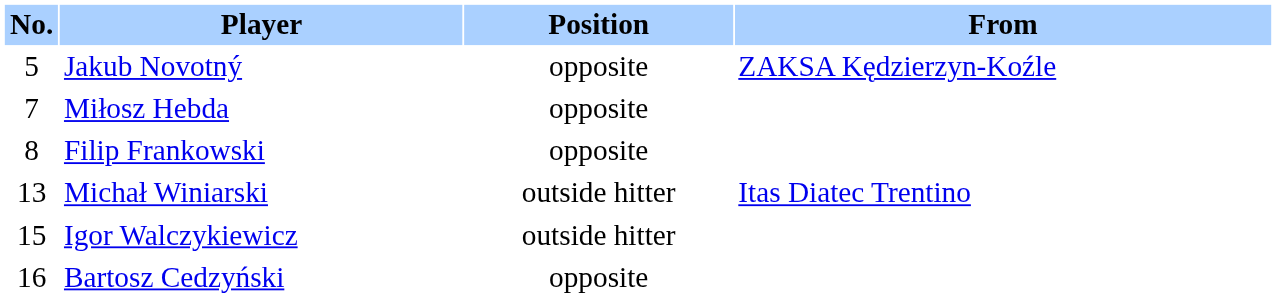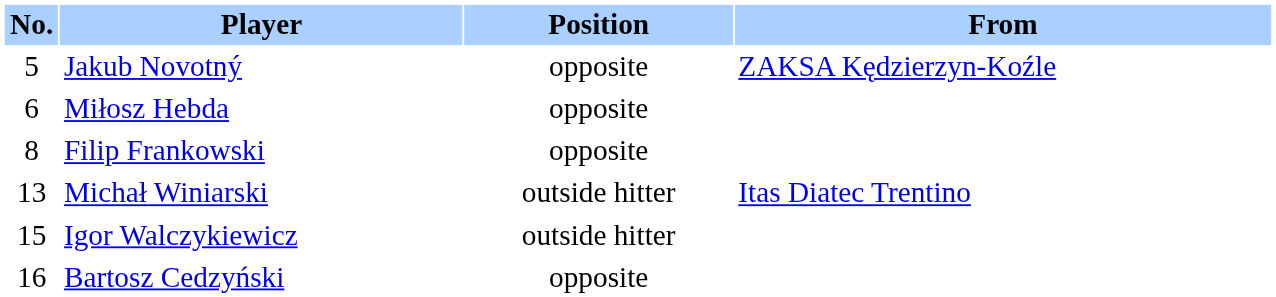 <table border="0" cellspacing="1" cellpadding="2">
 <tr bgcolor=#AAD0FF>
 <th width=4%>No.</th>
 <th width=30%>Player</th>
 <th width=20%>Position</th>
 <th width=40%>From</th>
 </tr>
 <tr>
 <td align=center>5</td>
 <td> <a href='#'>Jakub Novotný</a></td>
 <td align=center>opposite</td>
 <td><a href='#'>ZAKSA Kędzierzyn-Koźle</a></td>
 </tr>
 <tr>
-<td align=center>7</td>
+<td align=center>6</td>
 <td> <a href='#'>Miłosz Hebda</a></td>
 <td align=center>opposite</td>
 <td></td>
 </tr>
 <tr>
 <td align=center>8</td>
 <td> <a href='#'>Filip Frankowski</a></td>
 <td align=center>opposite</td>
 <td></td>
 </tr>
 <tr>
 <td align=center>13</td>
 <td> <a href='#'>Michał Winiarski</a></td>
 <td align=center>outside hitter</td>
 <td><a href='#'>Itas Diatec Trentino</a></td>
 </tr>
 <tr>
 <td align=center>15</td>
 <td> <a href='#'>Igor Walczykiewicz</a></td>
 <td align=center>outside hitter</td>
 <td></td>
 </tr>
 <tr>
 <td align=center>16</td>
 <td> <a href='#'>Bartosz Cedzyński</a></td>
 <td align=center>opposite</td>
 <td></td>
 </tr>
 <tr>
 </tr>
 </table>
